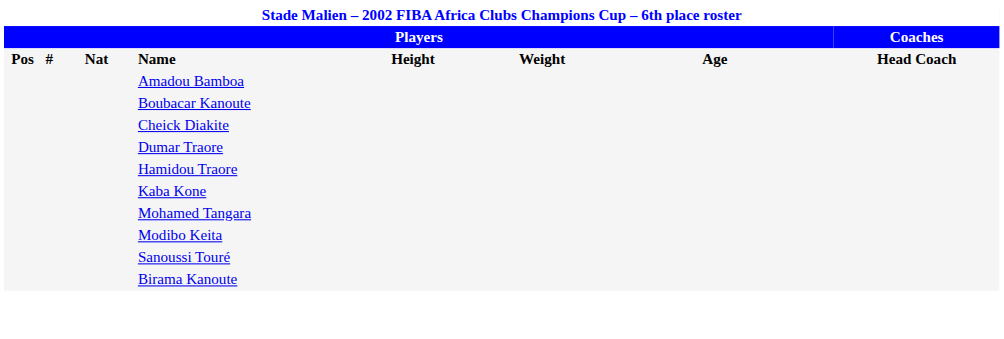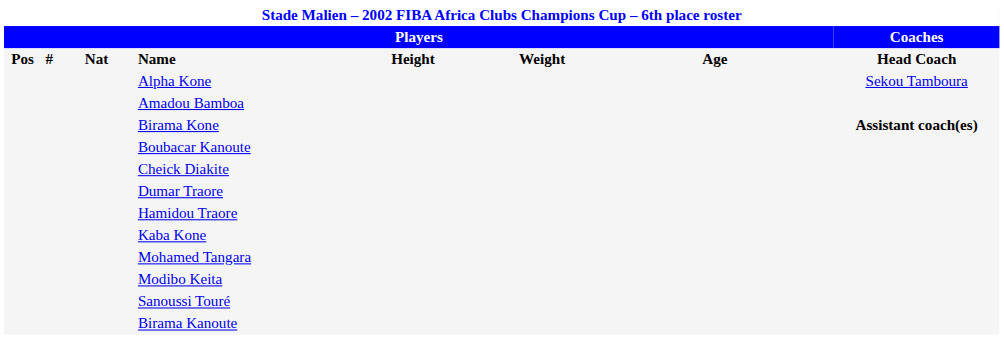 <table border=0 cellpadding=2 cellspacing=0  |- bgcolor=#f5f5f5 style="text-align:center; font-size:90%;" width=75%>
 <tr>
 <td colspan="8" style="background: white; color: blue"><strong>Stade Malien – 2002 FIBA Africa Clubs Champions Cup – 6th place roster</strong></td>
 </tr>
 <tr>
 <td colspan="7" style="background: blue; color: white"><strong>Players</strong></td>
 <td style="background: blue; color: white"><strong>Coaches</strong></td>
 </tr>
 <tr style="background=#f5f5f5; color: black">
 <th width=5px>Pos</th>
 <th width=5px>#</th>
 <th width=50px>Nat</th>
 <th width=135px align=left>Name</th>
 <th width=100px>Height</th>
 <th width=70px>Weight</th>
 <th width=160px>Age</th>
 <th width=110px>Head Coach</th>
 </tr>
 <tr>
 <td></td>
 <td></td>
 <td></td>
+<td align=left><a href='#'>Alpha Kone</a></td>
+<td></td>
+<td></td>
+<td></td>
+<td> <a href='#'>Sekou Tamboura</a></td>
+</tr>
+<tr>
+<td></td>
+<td></td>
+<td></td>
 <td align=left><a href='#'>Amadou Bamboa</a></td>
 <td></td>
 <td></td>
 <td></td>
+</tr>
+<tr>
+<td></td>
+<td></td>
+<td></td>
+<td align=left><a href='#'>Birama Kone</a></td>
+<td></td>
+<td></td>
+<td></td>
+<td><strong>Assistant coach(es)</strong></td>
 </tr>
 <tr>
 <td></td>
 <td></td>
 <td></td>
 <td align=left><a href='#'>Boubacar Kanoute</a></td>
 <td></td>
 <td></td>
 <td></td>
 </tr>
 <tr>
 <td></td>
 <td></td>
 <td></td>
 <td align=left><a href='#'>Cheick Diakite</a></td>
 <td></td>
 <td></td>
 <td></td>
 </tr>
 <tr>
 <td></td>
 <td></td>
 <td></td>
 <td align=left><a href='#'>Dumar Traore</a></td>
 <td></td>
 <td></td>
 <td></td>
 </tr>
 <tr>
 <td></td>
 <td></td>
 <td></td>
 <td align=left><a href='#'>Hamidou Traore</a></td>
 <td></td>
 <td></td>
 <td></td>
 </tr>
 <tr>
 <td></td>
 <td></td>
 <td></td>
 <td align=left><a href='#'>Kaba Kone</a></td>
 <td></td>
 <td></td>
 <td></td>
 </tr>
 <tr>
 <td></td>
 <td></td>
 <td></td>
 <td align=left><a href='#'>Mohamed Tangara</a></td>
 <td></td>
 <td></td>
 <td><span></span></td>
 </tr>
 <tr>
 <td></td>
 <td></td>
 <td></td>
 <td align=left><a href='#'>Modibo Keita</a></td>
 <td></td>
 <td></td>
 <td></td>
 </tr>
 <tr>
 <td></td>
 <td></td>
 <td></td>
 <td align=left><a href='#'>Sanoussi Touré</a></td>
 <td></td>
 <td></td>
 <td></td>
 </tr>
 <tr>
 <td></td>
 <td></td>
 <td></td>
 <td align=left><a href='#'>Birama Kanoute</a></td>
 <td></td>
 <td></td>
 <td></td>
 </tr>
 </table>
